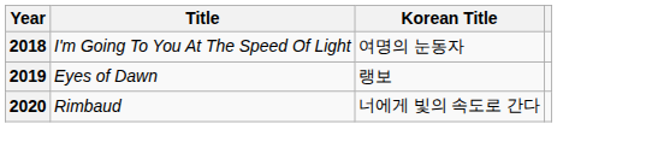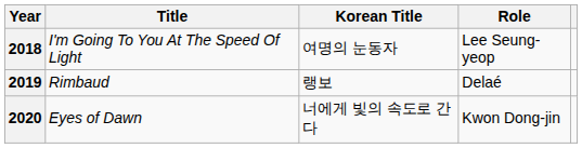 <table class="wikitable sortable plainrowheaders">
 <tr>
 <th scope="col">Year</th>
 <th scope="col">Title</th>
 <th scope="col">Korean Title</th>
+<th scope="col">Role</th>
 <th scope="col" class="unsortable"></th>
 </tr>
 <tr>
 <th scope="row">2018</th>
 <td><em>I'm Going To You At The Speed Of Light</em></td>
 <td>여명의 눈동자</td>
+<td>Lee Seung-yeop</td>
 <td></td>
 </tr>
 <tr>
 <th scope="row">2019</th>
-<td><em>Eyes of Dawn</em></td>
+<td><em>Rimbaud</em></td>
 <td>랭보</td>
+<td>Delaé</td>
 <td></td>
 </tr>
 <tr>
 <th scope="row">2020</th>
-<td><em>Rimbaud</em></td>
+<td><em>Eyes of Dawn</em></td>
 <td>너에게 빛의 속도로 간다</td>
+<td>Kwon Dong-jin</td>
 <td></td>
 </tr>
 </table>
